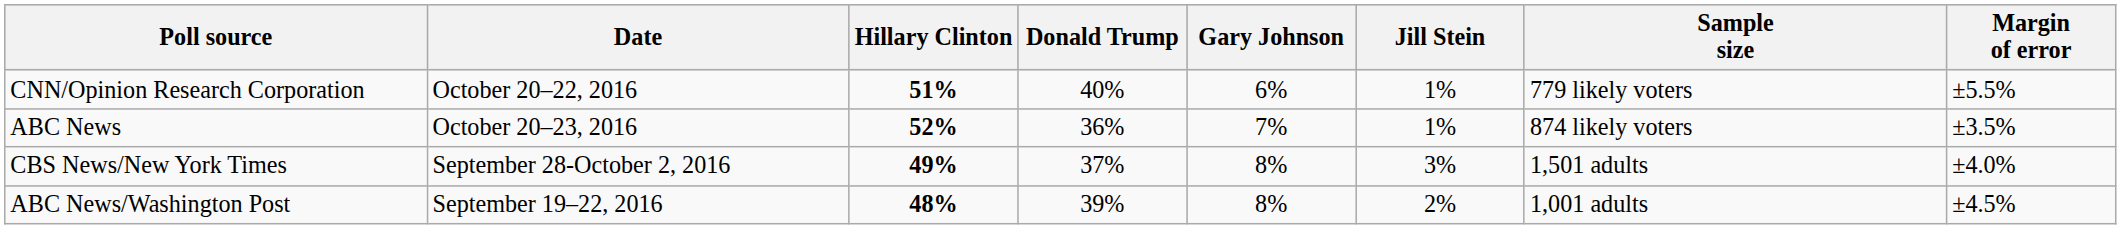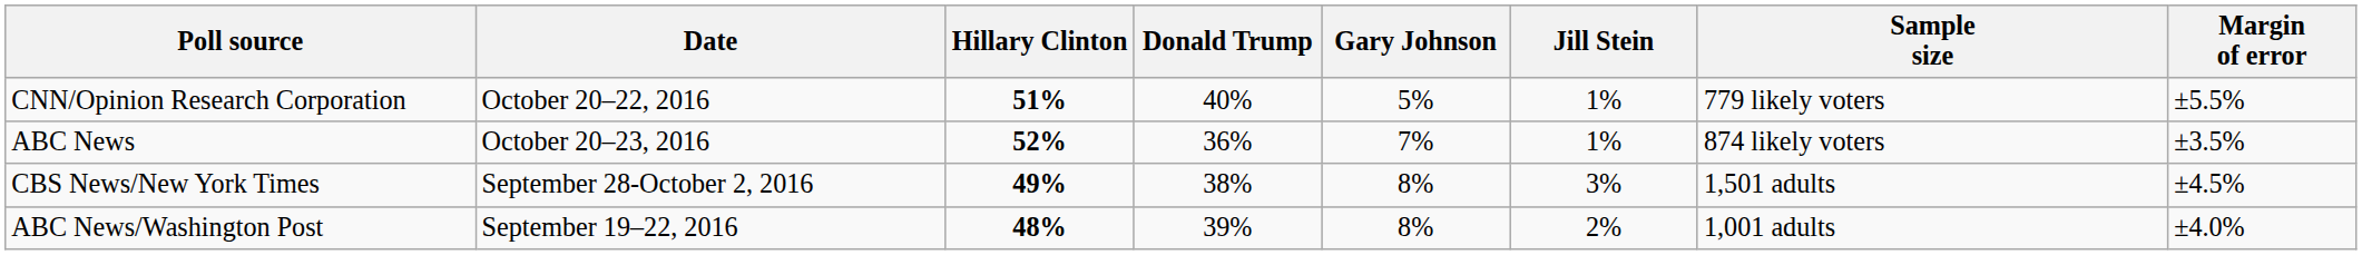 <table class="wikitable sortable">
 <tr style="background:lightgrey;">
 <th width="20%">Poll source</th>
 <th width="20%">Date</th>
 <th width="8%">Hillary Clinton<br><small></small></th>
 <th width="8%">Donald Trump<br><small></small></th>
 <th width="8%">Gary Johnson<br><small></small></th>
 <th width="8%">Jill Stein<br><small></small></th>
 <th width="20%">Sample<br>size</th>
 <th width="8%">Margin<br>of error</th>
 </tr>
 <tr>
 <td>CNN/Opinion Research Corporation</td>
 <td>October 20–22, 2016</td>
 <td align="center" ><strong>51%</strong></td>
 <td align="center">40%</td>
-<td align="center">6%</td>
+<td align="center">5%</td>
 <td align="center">1%</td>
 <td>779 likely voters</td>
 <td>±5.5%</td>
 </tr>
 <tr>
 <td>ABC News</td>
 <td>October 20–23, 2016</td>
 <td align="center" ><strong>52%</strong></td>
 <td align="center">36%</td>
 <td align="center">7%</td>
 <td align="center">1%</td>
 <td>874 likely voters</td>
 <td>±3.5%</td>
 </tr>
 <tr>
 <td>CBS News/New York Times</td>
 <td>September 28-October 2, 2016</td>
 <td align="center" ><strong>49%</strong></td>
-<td align="center">37%</td>
+<td align="center">38%</td>
 <td align="center">8%</td>
 <td align="center">3%</td>
 <td>1,501 adults</td>
-<td>±4.0%</td>
+<td>±4.5%</td>
 </tr>
 <tr>
 <td>ABC News/Washington Post</td>
 <td>September 19–22, 2016</td>
 <td align="center" ><strong>48%</strong></td>
 <td align="center">39%</td>
 <td align="center">8%</td>
 <td align="center">2%</td>
 <td>1,001 adults</td>
-<td>±4.5%</td>
+<td>±4.0%</td>
 </tr>
 </table>
